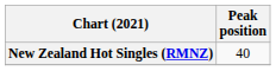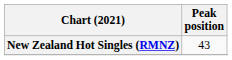 <table class="wikitable sortable plainrowheaders" style="text-align:center">
 <tr>
 <th scope="col">Chart (2021)</th>
 <th scope="col">Peak<br>position</th>
 </tr>
 <tr>
 <th scope="row">New Zealand Hot Singles (<a href='#'>RMNZ</a>)</th>
-<td>40</td>
+<td>43</td>
 </tr>
 <tr>
 </tr>
 <tr>
 </tr>
 </table>
